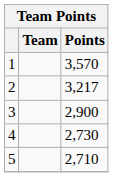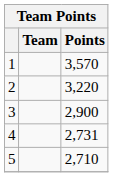 <table class="wikitable">
 <tr>
 <th colspan="3">Team Points</th>
 </tr>
 <tr>
 <th></th>
 <th>Team</th>
 <th>Points</th>
 </tr>
 <tr>
 <td>1</td>
 <td><br></td>
 <td>3,570</td>
 </tr>
 <tr>
 <td>2</td>
 <td><br></td>
-<td>3,217</td>
+<td>3,220</td>
 </tr>
 <tr>
 <td>3</td>
 <td><br></td>
 <td>2,900</td>
 </tr>
 <tr>
 <td>4</td>
 <td><br></td>
-<td>2,730</td>
+<td>2,731</td>
 </tr>
 <tr>
 <td>5</td>
 <td><br></td>
 <td>2,710</td>
 </tr>
 <tr>
 </tr>
 </table>
